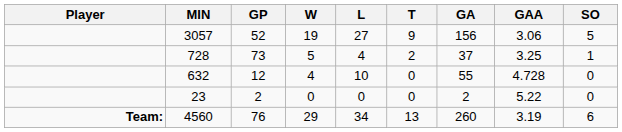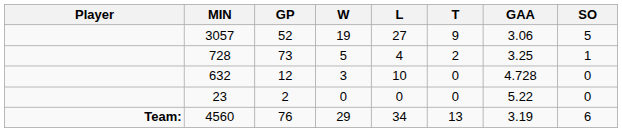 <table class="wikitable sortable" width="60%">
 <tr>
 <th bgcolor="#DDDDFF" width="10%">Player</th>
 <th width="3%" bgcolor="#DDDDFF" title="Minutes played">MIN</th>
 <th width="3%" bgcolor="#DDDDFF" title="Games played in">GP</th>
 <th width="3%" bgcolor="#DDDDFF" title="Wins">W</th>
 <th width="3%" bgcolor="#DDDDFF"title="Losses">L</th>
 <th width="3%" bgcolor="#DDDDFF" title="Ties">T</th>
-<th width="3%" bgcolor="#DDDDFF" title="Goals against">GA</th>
 <th width="3%" bgcolor="#DDDDFF" title="Goals against average">GAA</th>
 <th width="3%" bgcolor="#DDDDFF"title="Shut-outs">SO</th>
 </tr>
 <tr align="center">
 <td align="right"></td>
 <td>3057</td>
 <td>52</td>
 <td>19</td>
 <td>27</td>
 <td>9</td>
-<td>156</td>
 <td>3.06</td>
 <td>5</td>
 </tr>
 <tr align="center">
 <td align="right"></td>
 <td>728</td>
 <td>73</td>
 <td>5</td>
 <td>4</td>
 <td>2</td>
-<td>37</td>
 <td>3.25</td>
 <td>1</td>
 </tr>
 <tr align="center">
 <td align="right"></td>
 <td>632</td>
 <td>12</td>
-<td>4</td>
+<td>3</td>
 <td>10</td>
 <td>0</td>
-<td>55</td>
 <td>4.728</td>
 <td>0</td>
 </tr>
 <tr align="center">
 <td align="right"></td>
 <td>23</td>
 <td>2</td>
 <td>0</td>
 <td>0</td>
 <td>0</td>
-<td>2</td>
 <td>5.22</td>
 <td>0</td>
 </tr>
 <tr align="center">
 <td align="right"><strong>Team:</strong></td>
 <td>4560</td>
 <td>76</td>
 <td>29</td>
 <td>34</td>
 <td>13</td>
-<td>260</td>
 <td>3.19</td>
 <td>6</td>
 </tr>
 </table>
